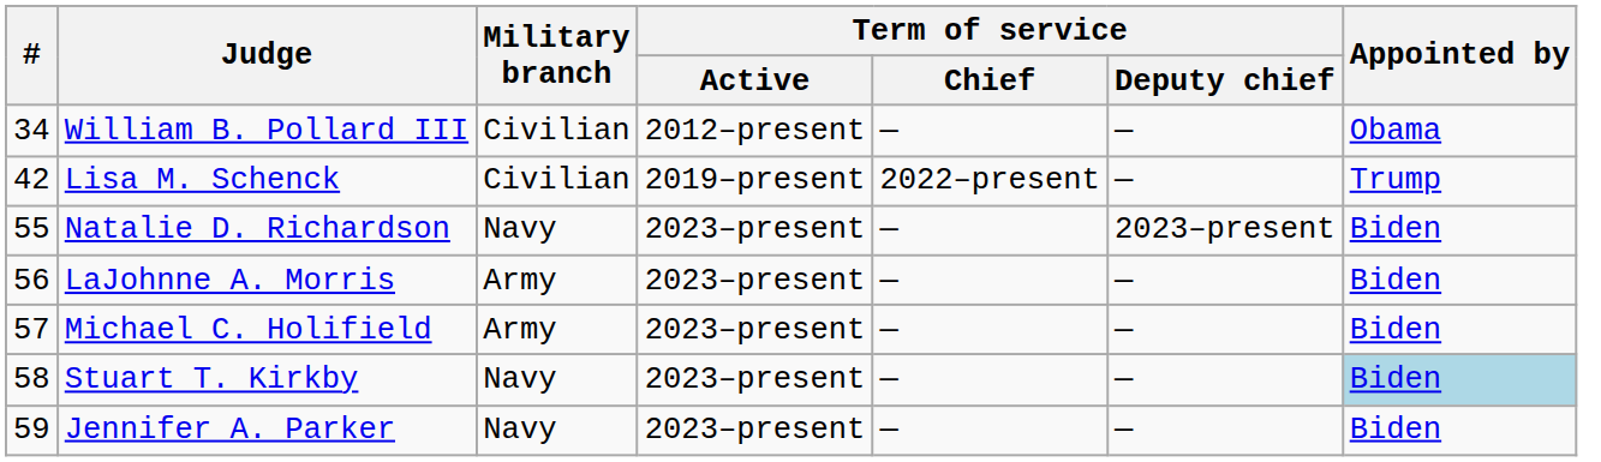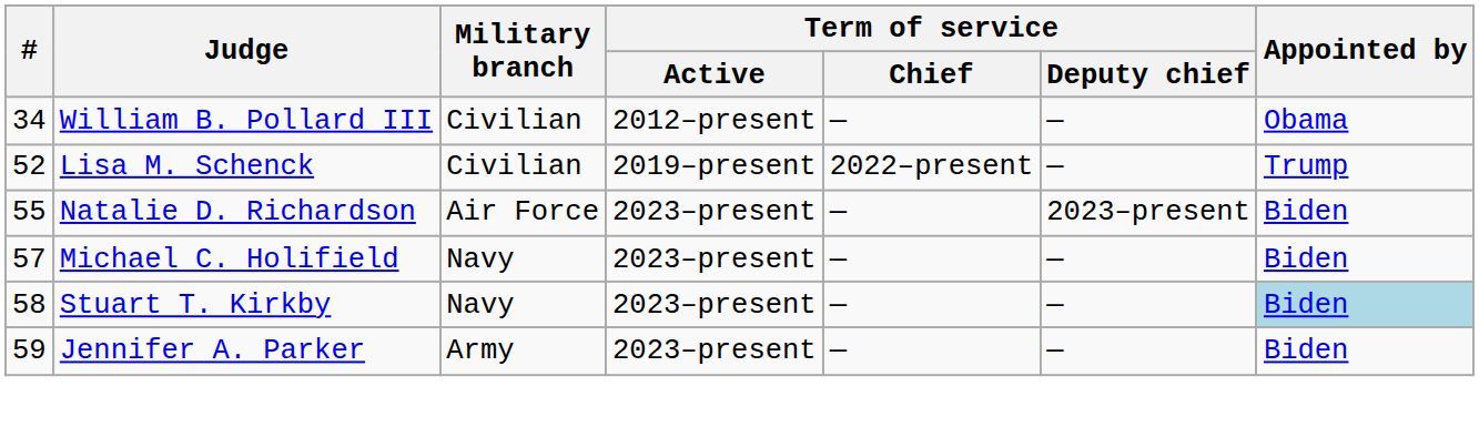 <table class="wikitable sortable" style="text-align:left">
 <tr>
 <th rowspan=2>#</th>
 <th rowspan=2>Judge</th>
 <th rowspan=2>Military<br>branch</th>
 <th colspan=3>Term of service</th>
 <th rowspan=2>Appointed by</th>
 </tr>
 <tr>
 <th>Active</th>
 <th>Chief</th>
 <th>Deputy chief</th>
 </tr>
 <tr>
 <td>34</td>
 <td><a href='#'>William B. Pollard III</a></td>
 <td>Civilian</td>
 <td>2012–present</td>
 <td>—</td>
 <td>—</td>
 <td><a href='#'>Obama</a></td>
 </tr>
 <tr>
-<td>42</td>
+<td>52</td>
 <td><a href='#'>Lisa M. Schenck</a></td>
 <td>Civilian</td>
 <td>2019–present</td>
 <td>2022–present</td>
 <td>—</td>
 <td><a href='#'>Trump</a></td>
 </tr>
 <tr>
 <td>55</td>
 <td><a href='#'>Natalie D. Richardson</a></td>
-<td>Navy</td>
+<td>Air Force</td>
 <td>2023–present</td>
 <td>—</td>
 <td>2023–present</td>
 <td><a href='#'>Biden</a></td>
 </tr>
 <tr>
-<td>56</td>
-<td><a href='#'>LaJohnne A. Morris</a></td>
-<td>Army</td>
-<td>2023–present</td>
-<td>—</td>
-<td>—</td>
-<td><a href='#'>Biden</a></td>
-</tr>
-<tr>
 <td>57</td>
 <td><a href='#'>Michael C. Holifield</a></td>
-<td>Army</td>
+<td>Navy</td>
 <td>2023–present</td>
 <td>—</td>
 <td>—</td>
 <td><a href='#'>Biden</a></td>
 </tr>
 <tr>
 <td>58</td>
 <td><a href='#'>Stuart T. Kirkby</a></td>
 <td>Navy</td>
 <td>2023–present</td>
 <td>—</td>
 <td>—</td>
 <td style="background: lightblue;"><a href='#'>Biden</a></td>
 </tr>
 <tr>
 <td>59</td>
 <td><a href='#'>Jennifer A. Parker</a></td>
-<td>Navy</td>
+<td>Army</td>
 <td>2023–present</td>
 <td>—</td>
 <td>—</td>
 <td><a href='#'>Biden</a></td>
 </tr>
 </table>
